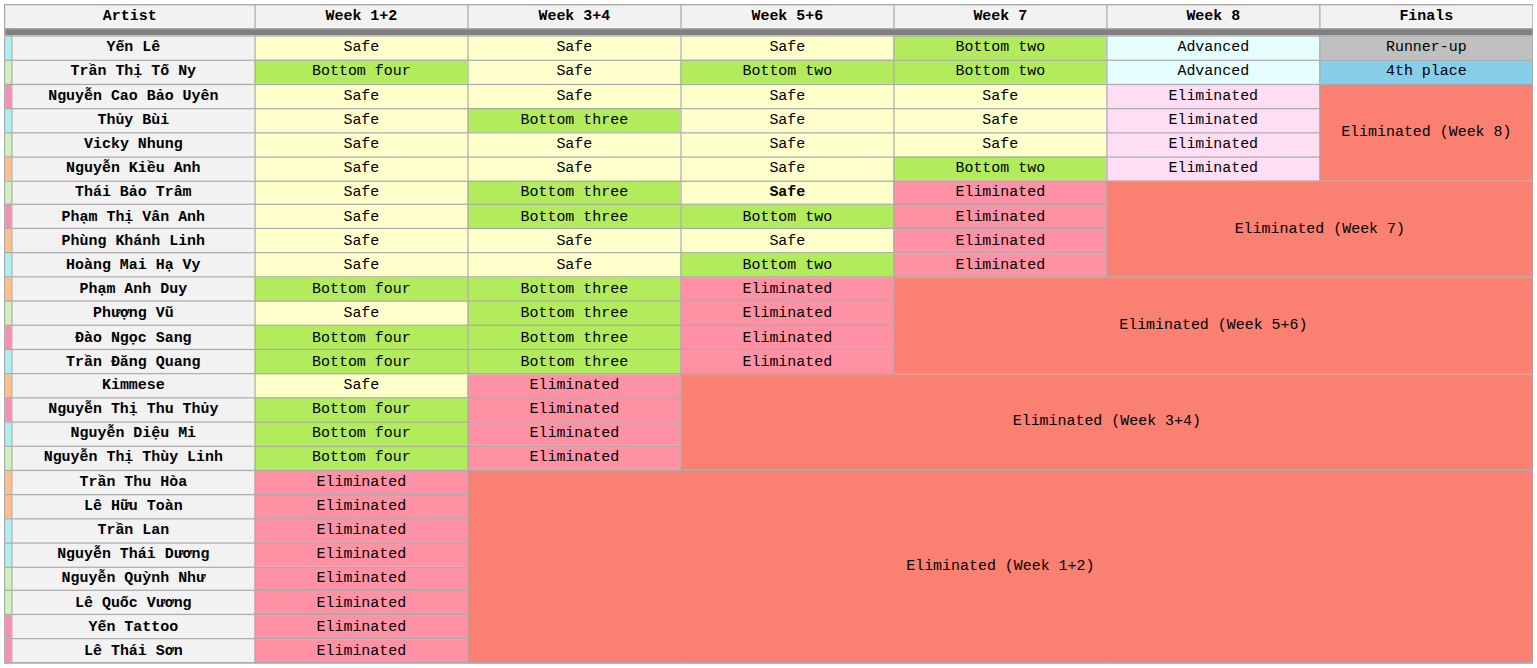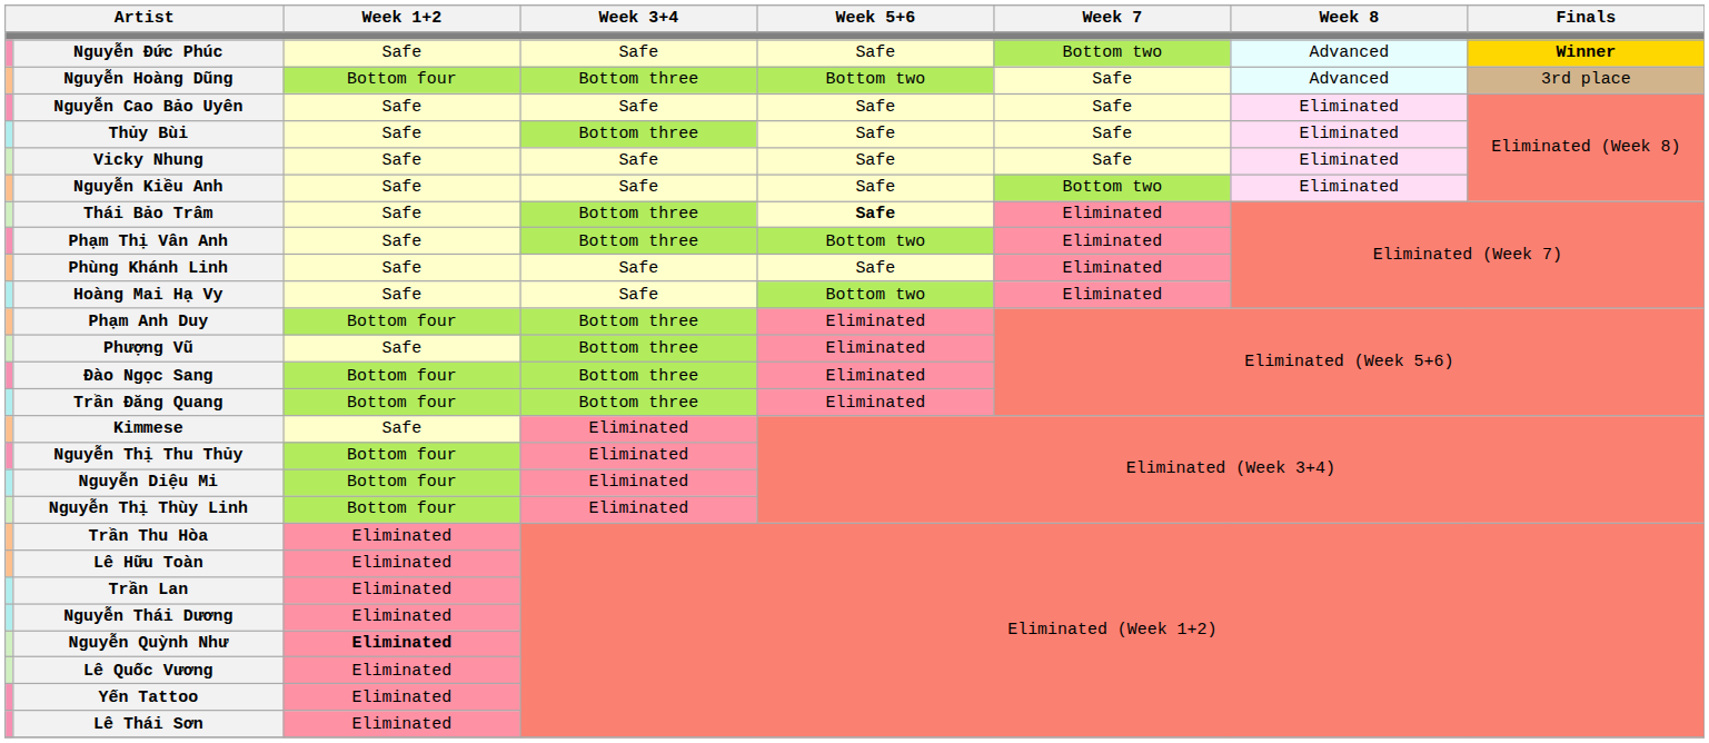 <table class="wikitable"  style="text-align:center; font-size:95%; width:100%;">
 <tr>
 </tr>
 <tr>
 <th colspan="2">Artist</th>
 <th width="14%">Week 1+2</th>
 <th width="14%">Week 3+4</th>
 <th width="14%">Week 5+6</th>
 <th width="14%">Week 7</th>
 <th width="14%">Week 8</th>
 <th width="14%">Finals</th>
 </tr>
 <tr>
 <th colspan="8" style="background:grey;"></th>
 </tr>
 <tr>
-<td style="background:#afeeee;"></td>
-<th width="16%">Yến Lê</th>
+<td style="background:#F78FB2;"></td>
+<th width="16%">Nguyễn Đức Phúc</th>
 <td style="background:#FFFFCC;">Safe</td>
 <td style="background:#FFFFCC;">Safe</td>
 <td style="background:#FFFFCC;">Safe</td>
 <td style="background:#B2EC5D;">Bottom two</td>
 <td style="background:#E7FEFF;">Advanced</td>
-<td style="background:silver;">Runner-up</td>
+<th style="background:gold;">Winner</th>
 </tr>
 <tr>
-<td style="background:#d0f0c0;"></td>
-<th width="16%">Trần Thị Tố Ny</th>
+<td style="background:#ffbf8c;"></td>
+<th width="16%">Nguyễn Hoàng Dũng</th>
 <td style="background:#B2EC5D;">Bottom four</td>
+<td style="background:#B2EC5D;">Bottom three</td>
+<td style="background:#B2EC5D;">Bottom two</td>
 <td style="background:#FFFFCC;">Safe</td>
-<td style="background:#B2EC5D;">Bottom two</td>
-<td style="background:#B2EC5D;">Bottom two</td>
 <td style="background:#E7FEFF;">Advanced</td>
-<td style="background:skyblue;">4th place</td>
+<td style="background:tan;">3rd place</td>
 </tr>
 <tr>
 <td style="background:#F78FB2;"></td>
 <th width="16%">Nguyễn Cao Bảo Uyên</th>
 <td style="background:#FFFFCC;">Safe</td>
 <td style="background:#FFFFCC;">Safe</td>
 <td style="background:#FFFFCC;">Safe</td>
 <td style="background:#FFFFCC;">Safe</td>
 <td style="background:#FFDDF4;">Eliminated</td>
 <td rowspan="4" style="background:salmon;">Eliminated (Week 8)</td>
 </tr>
 <tr>
 <td style="background:#afeeee;"></td>
 <th width="16%">Thủy Bùi</th>
 <td style="background:#FFFFCC;">Safe</td>
 <td style="background:#B2EC5D;">Bottom three</td>
 <td style="background:#FFFFCC;">Safe</td>
 <td style="background:#FFFFCC;">Safe</td>
 <td style="background:#FFDDF4;">Eliminated</td>
 </tr>
 <tr>
 <td style="background:#d0f0c0;"></td>
 <th width="16%">Vicky Nhung</th>
 <td style="background:#FFFFCC;">Safe</td>
 <td style="background:#FFFFCC;">Safe</td>
 <td style="background:#FFFFCC;">Safe</td>
 <td style="background:#FFFFCC;">Safe</td>
 <td style="background:#FFDDF4;">Eliminated</td>
 </tr>
 <tr>
 <td style="background:#ffbf8c;"></td>
 <th width="16%">Nguyễn Kiều Anh</th>
 <td style="background:#FFFFCC;">Safe</td>
 <td style="background:#FFFFCC;">Safe</td>
 <td style="background:#FFFFCC;">Safe</td>
 <td style="background:#B2EC5D;">Bottom two</td>
 <td style="background:#FFDDF4;">Eliminated</td>
 </tr>
 <tr>
 <td style="background:#d0f0c0;"></td>
 <th width="16%">Thái Bảo Trâm</th>
 <td style="background:#FFFFCC;">Safe</td>
 <td style="background:#B2EC5D;">Bottom three</td>
 <td style="background:#FFFFCC;"><strong>Safe</strong></td>
 <td style="background:#FF91A4;">Eliminated</td>
 <td rowspan="4" colspan="2" style="background:salmon;">Eliminated (Week 7)</td>
 </tr>
 <tr>
 <td style="background:#F78FB2;"></td>
 <th width="16%">Phạm Thị Vân Anh</th>
 <td style="background:#FFFFCC;">Safe</td>
 <td style="background:#B2EC5D;">Bottom three</td>
 <td style="background:#B2EC5D;">Bottom two</td>
 <td style="background:#FF91A4;">Eliminated</td>
 </tr>
 <tr>
 <td style="background:#ffbf8c;"></td>
 <th width="16%">Phùng Khánh Linh</th>
 <td style="background:#FFFFCC;">Safe</td>
 <td style="background:#FFFFCC;">Safe</td>
 <td style="background:#FFFFCC;">Safe</td>
 <td style="background:#FF91A4;">Eliminated</td>
 </tr>
 <tr>
 <td style="background:#afeeee;"></td>
 <th width="16%">Hoàng Mai Hạ Vy</th>
 <td style="background:#FFFFCC;">Safe</td>
 <td style="background:#FFFFCC;">Safe</td>
 <td style="background:#B2EC5D;">Bottom two</td>
 <td style="background:#FF91A4;">Eliminated</td>
 </tr>
 <tr>
 <td style="background:#ffbf8c;"></td>
 <th width="16%">Phạm Anh Duy</th>
 <td style="background:#B2EC5D;">Bottom four</td>
 <td style="background:#B2EC5D;">Bottom three</td>
 <td style="background:#FF91A4;">Eliminated</td>
 <td rowspan="4" colspan="3" style="background:salmon;">Eliminated (Week 5+6)</td>
 </tr>
 <tr>
 <td style="background:#d0f0c0;"></td>
 <th width="16%">Phượng Vũ</th>
 <td style="background:#FFFFCC;">Safe</td>
 <td style="background:#B2EC5D;">Bottom three</td>
 <td style="background:#FF91A4;">Eliminated</td>
 </tr>
 <tr>
 <td style="background:#F78FB2;"></td>
 <th width="16%">Đào Ngọc Sang</th>
 <td style="background:#B2EC5D;">Bottom four</td>
 <td style="background:#B2EC5D;">Bottom three</td>
 <td style="background:#FF91A4;">Eliminated</td>
 </tr>
 <tr>
 <td style="background:#afeeee;"></td>
 <th width="16%">Trần Đăng Quang</th>
 <td style="background:#B2EC5D;">Bottom four</td>
 <td style="background:#B2EC5D;">Bottom three</td>
 <td style="background:#FF91A4;">Eliminated</td>
 </tr>
 <tr>
 <td style="background:#ffbf8c;"></td>
 <th width="16%">Kimmese</th>
 <td style="background:#FFFFCC;">Safe</td>
 <td style="background:#FF91A4;">Eliminated</td>
 <td rowspan="4" colspan="4" style="background:salmon;">Eliminated (Week 3+4)</td>
 </tr>
 <tr>
 <td style="background:#F78FB2;"></td>
 <th width="16%">Nguyễn Thị Thu Thủy</th>
 <td style="background:#B2EC5D;">Bottom four</td>
 <td style="background:#FF91A4;">Eliminated</td>
 </tr>
 <tr>
 <td style="background:#afeeee;"></td>
 <th width="16%">Nguyễn Diệu Mi</th>
 <td style="background:#B2EC5D;">Bottom four</td>
 <td style="background:#FF91A4;">Eliminated</td>
 </tr>
 <tr>
 <td style="background:#d0f0c0;"></td>
 <th width="16%">Nguyễn Thị Thùy Linh</th>
 <td style="background:#B2EC5D;">Bottom four</td>
 <td style="background:#FF91A4;">Eliminated</td>
 </tr>
 <tr>
 <td style="background:#ffbf8c;"></td>
 <th width="16%">Trần Thu Hòa</th>
 <td style="background:#FF91A4;">Eliminated</td>
 <td rowspan="8" colspan="5" style="background:salmon;">Eliminated (Week 1+2)</td>
 </tr>
 <tr>
 <td style="background:#ffbf8c;"></td>
 <th width="16%">Lê Hữu Toàn</th>
 <td style="background:#FF91A4;">Eliminated</td>
 </tr>
 <tr>
 <td style="background:#afeeee;"></td>
 <th width="16%">Trần Lan</th>
 <td style="background:#FF91A4;">Eliminated</td>
 </tr>
 <tr>
 <td style="background:#afeeee;"></td>
 <th width="16%">Nguyễn Thái Dương</th>
 <td style="background:#FF91A4;">Eliminated</td>
 </tr>
 <tr>
 <td style="background:#d0f0c0;"></td>
 <th width="16%">Nguyễn Quỳnh Như</th>
-<td style="background:#FF91A4;">Eliminated</td>
+<td style="background:#FF91A4;"><strong>Eliminated</strong></td>
 </tr>
 <tr>
 <td style="background:#d0f0c0;"></td>
 <th width="16%">Lê Quốc Vương</th>
 <td style="background:#FF91A4;">Eliminated</td>
 </tr>
 <tr>
 <td style="background:#F78FB2;"></td>
 <th width="16%">Yến Tattoo</th>
 <td style="background:#FF91A4;">Eliminated</td>
 </tr>
 <tr>
 <td style="background:#F78FB2;"></td>
 <th width="16%">Lê Thái Sơn</th>
 <td style="background:#FF91A4;">Eliminated</td>
 </tr>
 <tr>
 </tr>
 </table>
